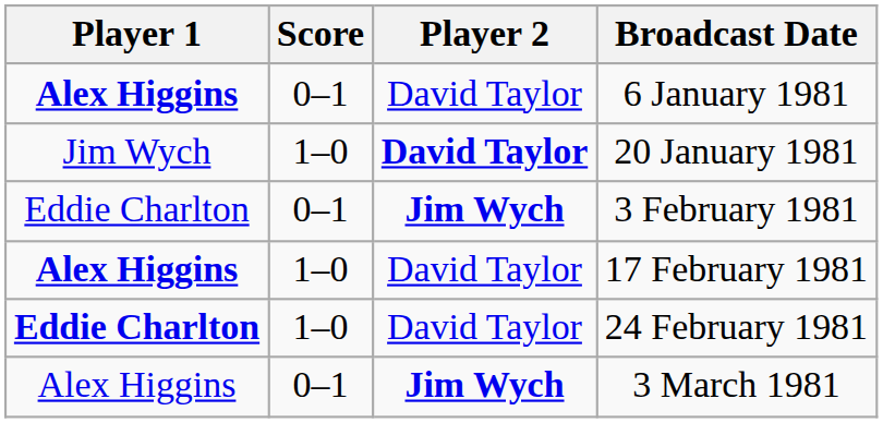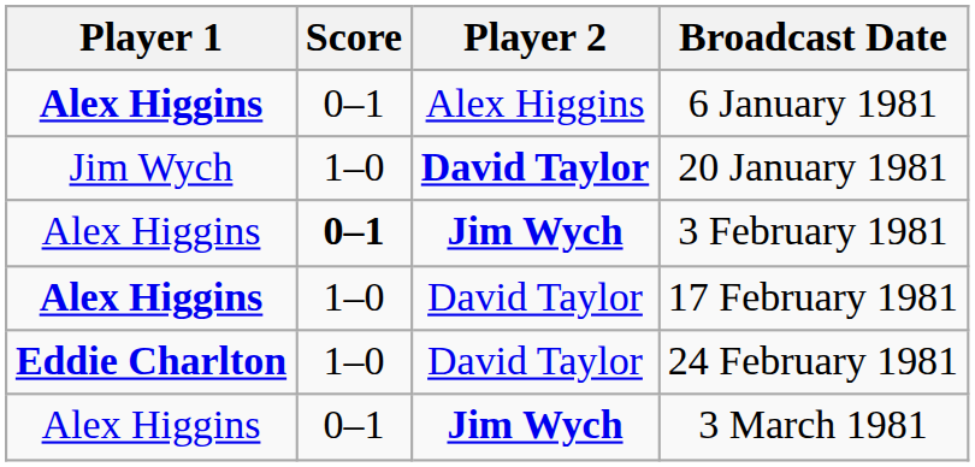 <table class="wikitable" style="text-align: center">
 <tr>
 <th>Player 1</th>
 <th>Score</th>
 <th>Player 2</th>
 <th>Broadcast Date</th>
 </tr>
 <tr>
 <td> <strong><a href='#'>Alex Higgins</a></strong></td>
 <td>0–1</td>
-<td> <a href='#'>David Taylor</a></td>
+<td> <a href='#'>Alex Higgins</a></td>
 <td>6 January 1981</td>
 </tr>
 <tr>
 <td> <a href='#'>Jim Wych</a></td>
 <td>1–0</td>
 <td> <strong><a href='#'>David Taylor</a></strong></td>
 <td>20 January 1981</td>
 </tr>
 <tr>
-<td> <a href='#'>Eddie Charlton</a></td>
-<td>0–1</td>
+<td> <a href='#'>Alex Higgins</a></td>
+<td><strong>0–1</strong></td>
 <td> <strong><a href='#'>Jim Wych</a></strong></td>
 <td>3 February 1981</td>
 </tr>
 <tr>
 <td> <strong><a href='#'>Alex Higgins</a></strong></td>
 <td>1–0</td>
 <td> <a href='#'>David Taylor</a></td>
 <td>17 February 1981</td>
 </tr>
 <tr>
 <td> <strong><a href='#'>Eddie Charlton</a></strong></td>
 <td>1–0</td>
 <td> <a href='#'>David Taylor</a></td>
 <td>24 February 1981</td>
 </tr>
 <tr>
 <td> <a href='#'>Alex Higgins</a></td>
 <td>0–1</td>
 <td> <strong><a href='#'>Jim Wych</a></strong></td>
 <td>3 March 1981</td>
 </tr>
 </table>
